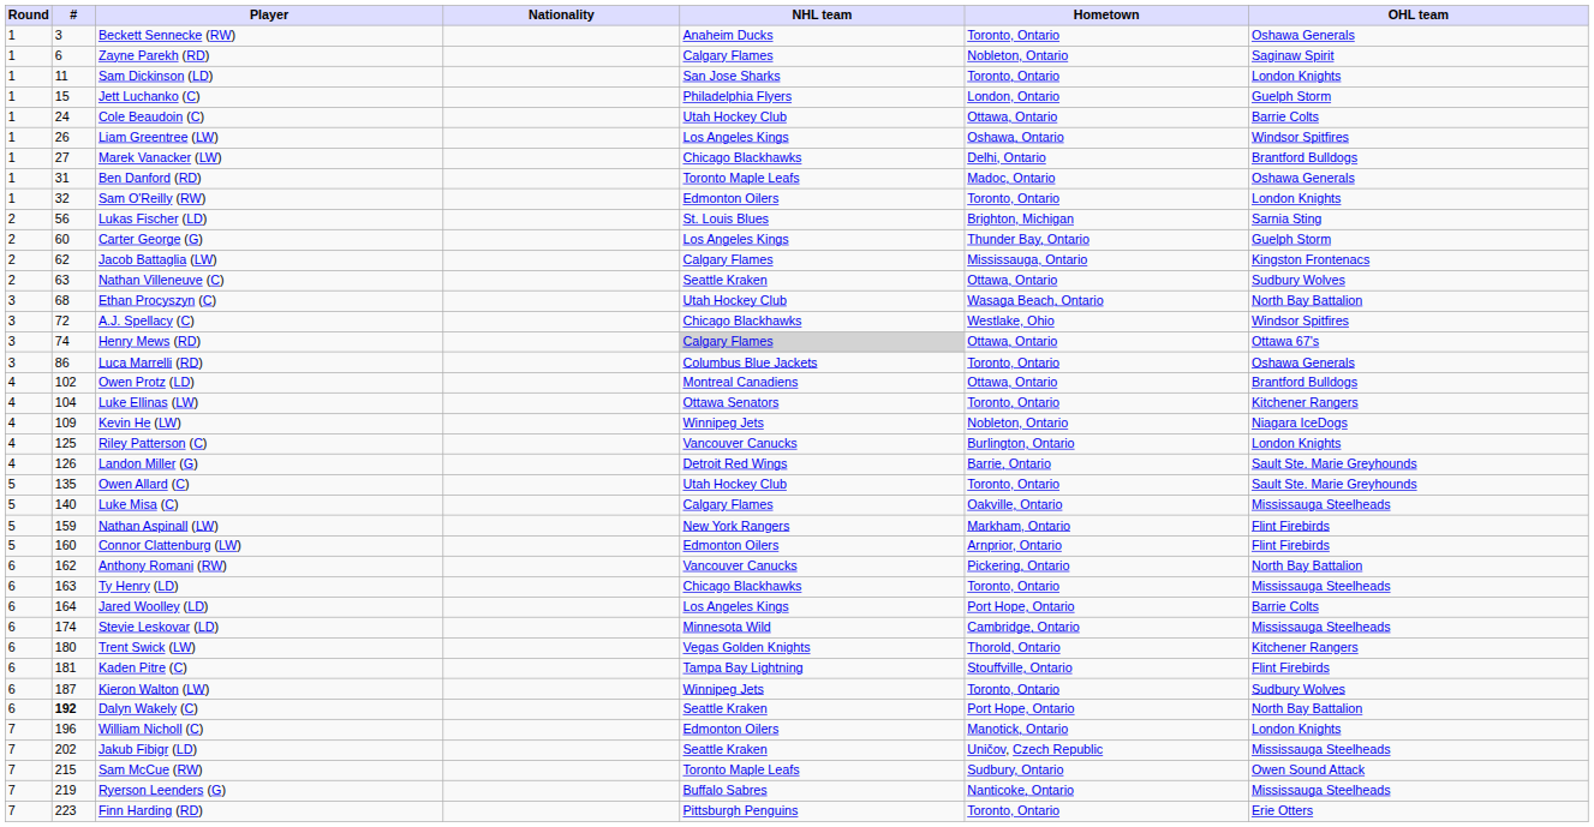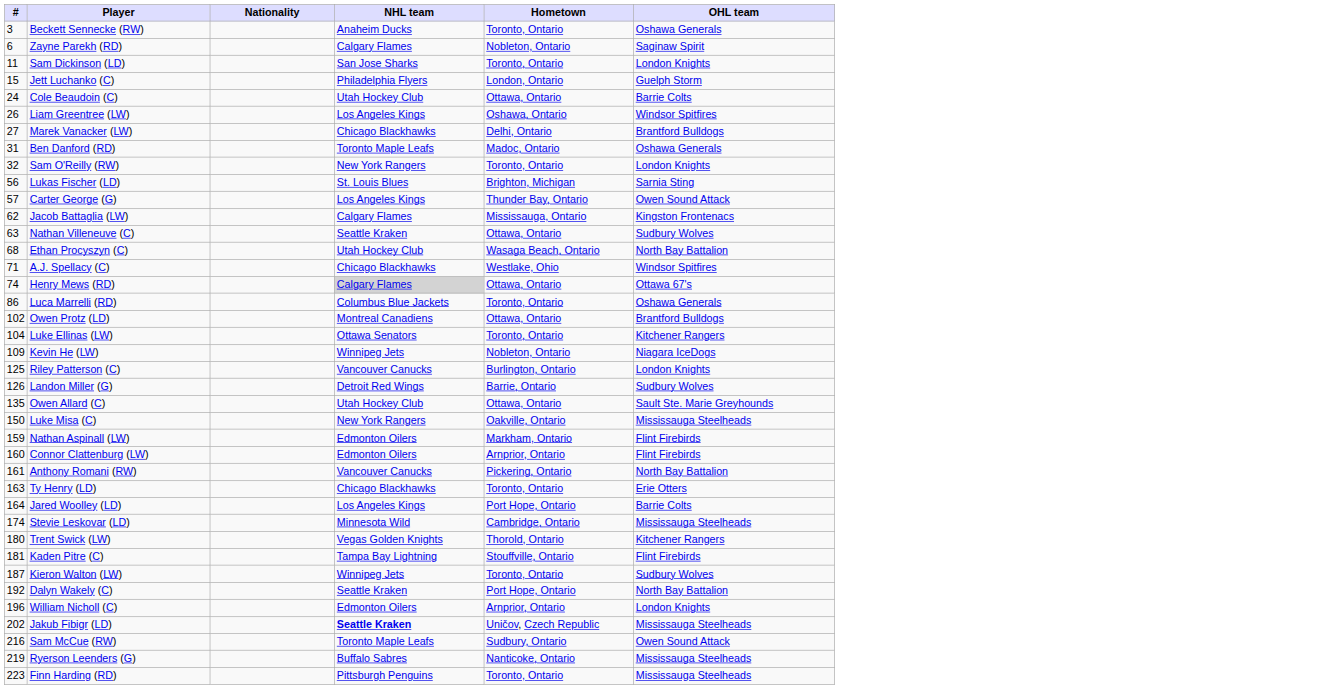 <table class="wikitable">
 <tr>
-<th style="background:#ddf; width:2.75%;">Round</th>
 <th style="background:#ddf; width:2.75%;">#</th>
 <th style="background:#ddf; width:22.0%;">Player</th>
 <th style="background:#ddf; width:15.0%;">Nationality</th>
 <th style="background:#ddf; width:18.0%;">NHL team</th>
 <th style="background:#ddf; width:18.0%;">Hometown</th>
 <th style="background:#ddf; width:100.0%;">OHL team</th>
 </tr>
 <tr>
-<td>1</td>
 <td>3</td>
 <td><a href='#'>Beckett Sennecke</a> (<a href='#'>RW</a>)</td>
 <td></td>
 <td><a href='#'>Anaheim Ducks</a></td>
 <td><a href='#'>Toronto, Ontario</a></td>
 <td><a href='#'>Oshawa Generals</a></td>
 </tr>
 <tr>
-<td>1</td>
 <td>6</td>
 <td><a href='#'>Zayne Parekh</a> (<a href='#'>RD</a>)</td>
 <td></td>
 <td><a href='#'>Calgary Flames</a></td>
 <td><a href='#'>Nobleton, Ontario</a></td>
 <td><a href='#'>Saginaw Spirit</a></td>
 </tr>
 <tr>
-<td>1</td>
 <td>11</td>
 <td><a href='#'>Sam Dickinson</a> (<a href='#'>LD</a>)</td>
 <td></td>
 <td><a href='#'>San Jose Sharks</a></td>
 <td><a href='#'>Toronto, Ontario</a></td>
 <td><a href='#'>London Knights</a></td>
 </tr>
 <tr>
-<td>1</td>
 <td>15</td>
 <td><a href='#'>Jett Luchanko</a> (<a href='#'>C</a>)</td>
 <td></td>
 <td><a href='#'>Philadelphia Flyers</a></td>
 <td><a href='#'>London, Ontario</a></td>
 <td><a href='#'>Guelph Storm</a></td>
 </tr>
 <tr>
-<td>1</td>
 <td>24</td>
 <td><a href='#'>Cole Beaudoin</a> (<a href='#'>C</a>)</td>
 <td></td>
 <td><a href='#'>Utah Hockey Club</a></td>
 <td><a href='#'>Ottawa, Ontario</a></td>
 <td><a href='#'>Barrie Colts</a></td>
 </tr>
 <tr>
-<td>1</td>
 <td>26</td>
 <td><a href='#'>Liam Greentree</a> (<a href='#'>LW</a>)</td>
 <td></td>
 <td><a href='#'>Los Angeles Kings</a></td>
 <td><a href='#'>Oshawa, Ontario</a></td>
 <td><a href='#'>Windsor Spitfires</a></td>
 </tr>
 <tr>
-<td>1</td>
 <td>27</td>
 <td><a href='#'>Marek Vanacker</a> (<a href='#'>LW</a>)</td>
 <td></td>
 <td><a href='#'>Chicago Blackhawks</a></td>
 <td><a href='#'>Delhi, Ontario</a></td>
 <td><a href='#'>Brantford Bulldogs</a></td>
 </tr>
 <tr>
-<td>1</td>
 <td>31</td>
 <td><a href='#'>Ben Danford</a> (<a href='#'>RD</a>)</td>
 <td></td>
 <td><a href='#'>Toronto Maple Leafs</a></td>
 <td><a href='#'>Madoc, Ontario</a></td>
 <td><a href='#'>Oshawa Generals</a></td>
 </tr>
 <tr>
-<td>1</td>
 <td>32</td>
 <td><a href='#'>Sam O'Reilly</a> (<a href='#'>RW</a>)</td>
 <td></td>
-<td><a href='#'>Edmonton Oilers</a></td>
+<td><a href='#'>New York Rangers</a></td>
 <td><a href='#'>Toronto, Ontario</a></td>
 <td><a href='#'>London Knights</a></td>
 </tr>
 <tr>
-<td>2</td>
 <td>56</td>
 <td><a href='#'>Lukas Fischer</a> (<a href='#'>LD</a>)</td>
 <td></td>
 <td><a href='#'>St. Louis Blues</a></td>
 <td><a href='#'>Brighton, Michigan</a></td>
 <td><a href='#'>Sarnia Sting</a></td>
 </tr>
 <tr>
-<td>2</td>
-<td>60</td>
+<td>57</td>
 <td><a href='#'>Carter George</a> (<a href='#'>G</a>)</td>
 <td></td>
 <td><a href='#'>Los Angeles Kings</a></td>
 <td><a href='#'>Thunder Bay, Ontario</a></td>
-<td><a href='#'>Guelph Storm</a></td>
+<td><a href='#'>Owen Sound Attack</a></td>
 </tr>
 <tr>
-<td>2</td>
 <td>62</td>
 <td><a href='#'>Jacob Battaglia</a> (<a href='#'>LW</a>)</td>
 <td></td>
 <td><a href='#'>Calgary Flames</a></td>
 <td><a href='#'>Mississauga, Ontario</a></td>
 <td><a href='#'>Kingston Frontenacs</a></td>
 </tr>
 <tr>
-<td>2</td>
 <td>63</td>
 <td><a href='#'>Nathan Villeneuve</a> (<a href='#'>C</a>)</td>
 <td></td>
 <td><a href='#'>Seattle Kraken</a></td>
 <td><a href='#'>Ottawa, Ontario</a></td>
 <td><a href='#'>Sudbury Wolves</a></td>
 </tr>
 <tr>
-<td>3</td>
 <td>68</td>
 <td><a href='#'>Ethan Procyszyn</a> (<a href='#'>C</a>)</td>
 <td></td>
 <td><a href='#'>Utah Hockey Club</a></td>
 <td><a href='#'>Wasaga Beach, Ontario</a></td>
 <td><a href='#'>North Bay Battalion</a></td>
 </tr>
 <tr>
-<td>3</td>
-<td>72</td>
+<td>71</td>
 <td><a href='#'>A.J. Spellacy</a> (<a href='#'>C</a>)</td>
 <td></td>
 <td><a href='#'>Chicago Blackhawks</a></td>
 <td><a href='#'>Westlake, Ohio</a></td>
 <td><a href='#'>Windsor Spitfires</a></td>
 </tr>
 <tr>
-<td>3</td>
 <td>74</td>
 <td><a href='#'>Henry Mews</a> (<a href='#'>RD</a>)</td>
 <td></td>
 <td style="background: lightgrey;"><a href='#'>Calgary Flames</a></td>
 <td><a href='#'>Ottawa, Ontario</a></td>
 <td><a href='#'>Ottawa 67's</a></td>
 </tr>
 <tr>
-<td>3</td>
 <td>86</td>
 <td><a href='#'>Luca Marrelli</a> (<a href='#'>RD</a>)</td>
 <td></td>
 <td><a href='#'>Columbus Blue Jackets</a></td>
 <td><a href='#'>Toronto, Ontario</a></td>
 <td><a href='#'>Oshawa Generals</a></td>
 </tr>
 <tr>
-<td>4</td>
 <td>102</td>
 <td><a href='#'>Owen Protz</a> (<a href='#'>LD</a>)</td>
 <td></td>
 <td><a href='#'>Montreal Canadiens</a></td>
 <td><a href='#'>Ottawa, Ontario</a></td>
 <td><a href='#'>Brantford Bulldogs</a></td>
 </tr>
 <tr>
-<td>4</td>
 <td>104</td>
 <td><a href='#'>Luke Ellinas</a> (<a href='#'>LW</a>)</td>
 <td></td>
 <td><a href='#'>Ottawa Senators</a></td>
 <td><a href='#'>Toronto, Ontario</a></td>
 <td><a href='#'>Kitchener Rangers</a></td>
 </tr>
 <tr>
-<td>4</td>
 <td>109</td>
 <td><a href='#'>Kevin He</a> (<a href='#'>LW</a>)</td>
 <td></td>
 <td><a href='#'>Winnipeg Jets</a></td>
 <td><a href='#'>Nobleton, Ontario</a></td>
 <td><a href='#'>Niagara IceDogs</a></td>
 </tr>
 <tr>
-<td>4</td>
 <td>125</td>
 <td><a href='#'>Riley Patterson</a> (<a href='#'>C</a>)</td>
 <td></td>
 <td><a href='#'>Vancouver Canucks</a></td>
 <td><a href='#'>Burlington, Ontario</a></td>
 <td><a href='#'>London Knights</a></td>
 </tr>
 <tr>
-<td>4</td>
 <td>126</td>
 <td><a href='#'>Landon Miller</a> (<a href='#'>G</a>)</td>
 <td></td>
 <td><a href='#'>Detroit Red Wings</a></td>
 <td><a href='#'>Barrie, Ontario</a></td>
-<td><a href='#'>Sault Ste. Marie Greyhounds</a></td>
+<td><a href='#'>Sudbury Wolves</a></td>
 </tr>
 <tr>
-<td>5</td>
 <td>135</td>
 <td><a href='#'>Owen Allard</a> (<a href='#'>C</a>)</td>
 <td></td>
 <td><a href='#'>Utah Hockey Club</a></td>
-<td><a href='#'>Toronto, Ontario</a></td>
+<td><a href='#'>Ottawa, Ontario</a></td>
 <td><a href='#'>Sault Ste. Marie Greyhounds</a></td>
 </tr>
 <tr>
-<td>5</td>
-<td>140</td>
+<td>150</td>
 <td><a href='#'>Luke Misa</a> (<a href='#'>C</a>)</td>
 <td></td>
-<td><a href='#'>Calgary Flames</a></td>
+<td><a href='#'>New York Rangers</a></td>
 <td><a href='#'>Oakville, Ontario</a></td>
 <td><a href='#'>Mississauga Steelheads</a></td>
 </tr>
 <tr>
-<td>5</td>
 <td>159</td>
 <td><a href='#'>Nathan Aspinall</a> (<a href='#'>LW</a>)</td>
 <td></td>
-<td><a href='#'>New York Rangers</a></td>
+<td><a href='#'>Edmonton Oilers</a></td>
 <td><a href='#'>Markham, Ontario</a></td>
 <td><a href='#'>Flint Firebirds</a></td>
 </tr>
 <tr>
-<td>5</td>
 <td>160</td>
 <td><a href='#'>Connor Clattenburg</a> (<a href='#'>LW</a>)</td>
 <td></td>
 <td><a href='#'>Edmonton Oilers</a></td>
 <td><a href='#'>Arnprior, Ontario</a></td>
 <td><a href='#'>Flint Firebirds</a></td>
 </tr>
 <tr>
-<td>6</td>
-<td>162</td>
+<td>161</td>
 <td><a href='#'>Anthony Romani</a> (<a href='#'>RW</a>)</td>
 <td></td>
 <td><a href='#'>Vancouver Canucks</a></td>
 <td><a href='#'>Pickering, Ontario</a></td>
 <td><a href='#'>North Bay Battalion</a></td>
 </tr>
 <tr>
-<td>6</td>
 <td>163</td>
 <td><a href='#'>Ty Henry</a> (<a href='#'>LD</a>)</td>
 <td></td>
 <td><a href='#'>Chicago Blackhawks</a></td>
 <td><a href='#'>Toronto, Ontario</a></td>
-<td><a href='#'>Mississauga Steelheads</a></td>
+<td><a href='#'>Erie Otters</a></td>
 </tr>
 <tr>
-<td>6</td>
 <td>164</td>
 <td><a href='#'>Jared Woolley</a> (<a href='#'>LD</a>)</td>
 <td></td>
 <td><a href='#'>Los Angeles Kings</a></td>
 <td><a href='#'>Port Hope, Ontario</a></td>
 <td><a href='#'>Barrie Colts</a></td>
 </tr>
 <tr>
-<td>6</td>
 <td>174</td>
 <td><a href='#'>Stevie Leskovar</a> (<a href='#'>LD</a>)</td>
 <td></td>
 <td><a href='#'>Minnesota Wild</a></td>
 <td><a href='#'>Cambridge, Ontario</a></td>
 <td><a href='#'>Mississauga Steelheads</a></td>
 </tr>
 <tr>
-<td>6</td>
 <td>180</td>
 <td><a href='#'>Trent Swick</a> (<a href='#'>LW</a>)</td>
 <td></td>
 <td><a href='#'>Vegas Golden Knights</a></td>
 <td><a href='#'>Thorold, Ontario</a></td>
 <td><a href='#'>Kitchener Rangers</a></td>
 </tr>
 <tr>
-<td>6</td>
 <td>181</td>
 <td><a href='#'>Kaden Pitre</a> (<a href='#'>C</a>)</td>
 <td></td>
 <td><a href='#'>Tampa Bay Lightning</a></td>
 <td><a href='#'>Stouffville, Ontario</a></td>
 <td><a href='#'>Flint Firebirds</a></td>
 </tr>
 <tr>
-<td>6</td>
 <td>187</td>
 <td><a href='#'>Kieron Walton</a> (<a href='#'>LW</a>)</td>
 <td></td>
 <td><a href='#'>Winnipeg Jets</a></td>
 <td><a href='#'>Toronto, Ontario</a></td>
 <td><a href='#'>Sudbury Wolves</a></td>
 </tr>
 <tr>
-<td>6</td>
-<td><strong>192</strong></td>
+<td>192</td>
 <td><a href='#'>Dalyn Wakely</a> (<a href='#'>C</a>)</td>
 <td></td>
 <td><a href='#'>Seattle Kraken</a></td>
 <td><a href='#'>Port Hope, Ontario</a></td>
 <td><a href='#'>North Bay Battalion</a></td>
 </tr>
 <tr>
-<td>7</td>
 <td>196</td>
 <td><a href='#'>William Nicholl</a> (<a href='#'>C</a>)</td>
 <td></td>
 <td><a href='#'>Edmonton Oilers</a></td>
-<td><a href='#'>Manotick, Ontario</a></td>
+<td><a href='#'>Arnprior, Ontario</a></td>
 <td><a href='#'>London Knights</a></td>
 </tr>
 <tr>
-<td>7</td>
 <td>202</td>
 <td><a href='#'>Jakub Fibigr</a> (<a href='#'>LD</a>)</td>
 <td></td>
-<td><a href='#'>Seattle Kraken</a></td>
+<td><strong><a href='#'>Seattle Kraken</a></strong></td>
 <td><a href='#'>Uničov</a>, <a href='#'>Czech Republic</a></td>
 <td><a href='#'>Mississauga Steelheads</a></td>
 </tr>
 <tr>
-<td>7</td>
-<td>215</td>
+<td>216</td>
 <td><a href='#'>Sam McCue</a> (<a href='#'>RW</a>)</td>
 <td></td>
 <td><a href='#'>Toronto Maple Leafs</a></td>
 <td><a href='#'>Sudbury, Ontario</a></td>
 <td><a href='#'>Owen Sound Attack</a></td>
 </tr>
 <tr>
-<td>7</td>
 <td>219</td>
 <td><a href='#'>Ryerson Leenders</a> (<a href='#'>G</a>)</td>
 <td></td>
 <td><a href='#'>Buffalo Sabres</a></td>
 <td><a href='#'>Nanticoke, Ontario</a></td>
 <td><a href='#'>Mississauga Steelheads</a></td>
 </tr>
 <tr>
-<td>7</td>
 <td>223</td>
 <td><a href='#'>Finn Harding</a> (<a href='#'>RD</a>)</td>
 <td></td>
 <td><a href='#'>Pittsburgh Penguins</a></td>
 <td><a href='#'>Toronto, Ontario</a></td>
-<td><a href='#'>Erie Otters</a></td>
+<td><a href='#'>Mississauga Steelheads</a></td>
 </tr>
 </table>
